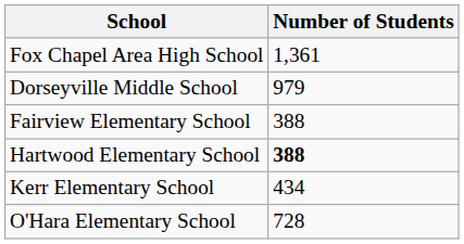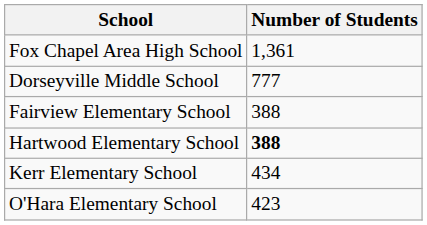 <table class="wikitable">
 <tr>
 <th>School</th>
 <th>Number of Students</th>
 </tr>
 <tr>
 <td>Fox Chapel Area High School</td>
 <td>1,361</td>
 </tr>
 <tr>
 <td>Dorseyville Middle School</td>
-<td>979</td>
+<td>777</td>
 </tr>
 <tr>
 <td>Fairview Elementary School</td>
 <td>388</td>
 </tr>
 <tr>
 <td>Hartwood Elementary School</td>
 <td><strong>388</strong></td>
 </tr>
 <tr>
 <td>Kerr Elementary School</td>
 <td>434</td>
 </tr>
 <tr>
 <td>O'Hara Elementary School</td>
-<td>728</td>
+<td>423</td>
 </tr>
 </table>
